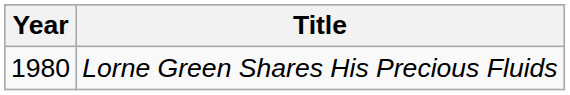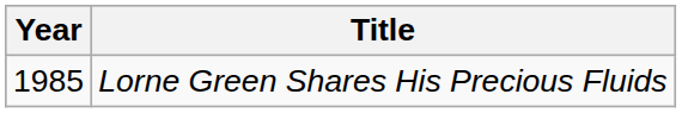 <table class="wikitable" border="1">
 <tr>
 <th>Year</th>
 <th>Title</th>
 </tr>
 <tr>
-<td>1980</td>
+<td>1985</td>
 <td><em>Lorne Green Shares His Precious Fluids</em></td>
 </tr>
 </table>
